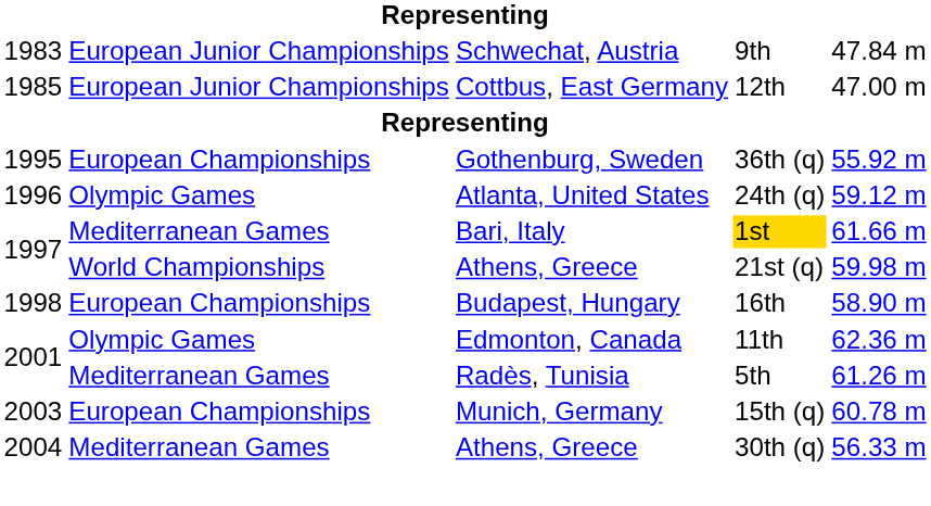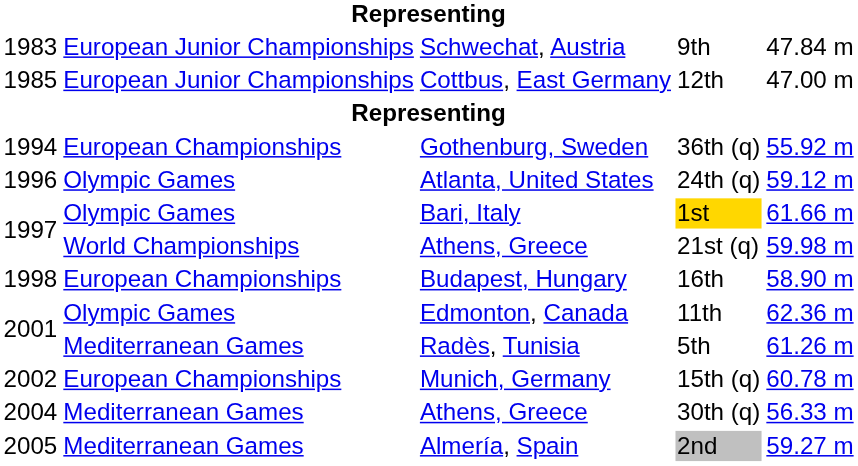 <table>
 <tr>
 <th colspan="5">Representing </th>
 </tr>
 <tr>
 <td>1983</td>
 <td><a href='#'>European Junior Championships</a></td>
 <td><a href='#'>Schwechat</a>, <a href='#'>Austria</a></td>
 <td>9th</td>
 <td>47.84 m</td>
 </tr>
 <tr>
 <td>1985</td>
 <td><a href='#'>European Junior Championships</a></td>
 <td><a href='#'>Cottbus</a>, <a href='#'>East Germany</a></td>
 <td>12th</td>
 <td>47.00 m</td>
 </tr>
 <tr>
 <th colspan="5">Representing </th>
 </tr>
 <tr>
-<td>1995</td>
+<td>1994</td>
 <td><a href='#'>European Championships</a></td>
 <td><a href='#'>Gothenburg, Sweden</a></td>
 <td>36th (q)</td>
 <td><a href='#'>55.92 m</a></td>
 </tr>
 <tr>
 <td>1996</td>
 <td><a href='#'>Olympic Games</a></td>
 <td><a href='#'>Atlanta, United States</a></td>
 <td>24th (q)</td>
 <td><a href='#'>59.12 m</a></td>
 </tr>
 <tr>
 <td rowspan=2>1997</td>
-<td><a href='#'>Mediterranean Games</a></td>
+<td><a href='#'>Olympic Games</a></td>
 <td><a href='#'>Bari, Italy</a></td>
 <td bgcolor="gold">1st</td>
 <td><a href='#'>61.66 m</a></td>
 </tr>
 <tr>
 <td><a href='#'>World Championships</a></td>
 <td><a href='#'>Athens, Greece</a></td>
 <td>21st (q)</td>
 <td><a href='#'>59.98 m</a></td>
 </tr>
 <tr>
 <td>1998</td>
 <td><a href='#'>European Championships</a></td>
 <td><a href='#'>Budapest, Hungary</a></td>
 <td>16th</td>
 <td><a href='#'>58.90 m</a></td>
 </tr>
 <tr>
 <td rowspan=2>2001</td>
 <td><a href='#'>Olympic Games</a></td>
 <td><a href='#'>Edmonton</a>, <a href='#'>Canada</a></td>
 <td>11th</td>
 <td><a href='#'>62.36 m</a></td>
 </tr>
 <tr>
 <td><a href='#'>Mediterranean Games</a></td>
 <td><a href='#'>Radès</a>, <a href='#'>Tunisia</a></td>
 <td>5th</td>
 <td><a href='#'>61.26 m</a></td>
 </tr>
 <tr>
-<td>2003</td>
+<td>2002</td>
 <td><a href='#'>European Championships</a></td>
 <td><a href='#'>Munich, Germany</a></td>
 <td>15th (q)</td>
 <td><a href='#'>60.78 m</a></td>
 </tr>
 <tr>
 <td>2004</td>
 <td><a href='#'>Mediterranean Games</a></td>
 <td><a href='#'>Athens, Greece</a></td>
 <td>30th (q)</td>
 <td><a href='#'>56.33 m</a></td>
 </tr>
+<tr>
+<td>2005</td>
+<td><a href='#'>Mediterranean Games</a></td>
+<td><a href='#'>Almería</a>, <a href='#'>Spain</a></td>
+<td bgcolor="silver">2nd</td>
+<td><a href='#'>59.27 m</a></td>
+</tr>
 </table>
